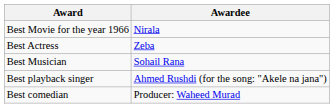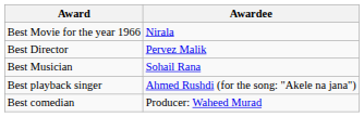 <table class="wikitable">
 <tr>
 <th>Award</th>
 <th>Awardee</th>
 </tr>
 <tr>
 <td>Best Movie for the year 1966</td>
 <td><a href='#'>Nirala</a></td>
 </tr>
 <tr>
-<td>Best Actress</td>
-<td><a href='#'>Zeba</a></td>
+<td>Best Director</td>
+<td><a href='#'>Pervez Malik</a></td>
 </tr>
 <tr>
 <td>Best Musician</td>
 <td><a href='#'>Sohail Rana</a></td>
 </tr>
 <tr>
 <td>Best playback singer</td>
 <td><a href='#'>Ahmed Rushdi</a> (for the song: "Akele na jana")</td>
 </tr>
 <tr>
 <td>Best comedian</td>
 <td>Producer: <a href='#'>Waheed Murad</a></td>
 </tr>
 </table>
